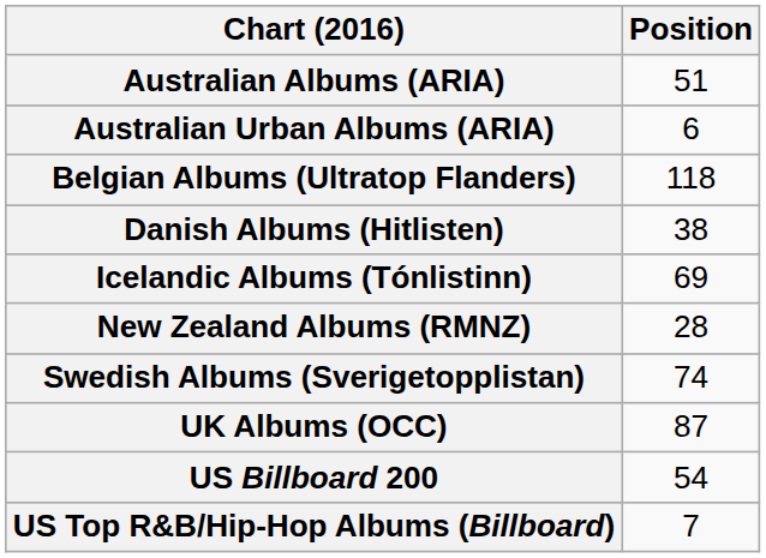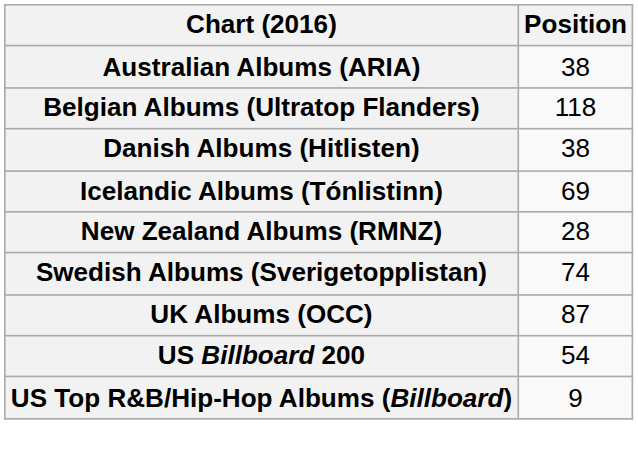 <table class="wikitable sortable plainrowheaders" style="text-align:center">
 <tr>
 <th scope="col">Chart (2016)</th>
 <th scope="col">Position</th>
 </tr>
 <tr>
 <th scope="row">Australian Albums (ARIA)</th>
-<td>51</td>
-</tr>
-<tr>
-<th scope="row">Australian Urban Albums (ARIA)</th>
-<td>6</td>
+<td>38</td>
 </tr>
 <tr>
 <th scope="row">Belgian Albums (Ultratop Flanders)</th>
 <td>118</td>
 </tr>
 <tr>
 <th scope="row">Danish Albums (Hitlisten)</th>
 <td>38</td>
 </tr>
 <tr>
 <th scope="row">Icelandic Albums (Tónlistinn)</th>
 <td>69</td>
 </tr>
 <tr>
 <th scope="row">New Zealand Albums (RMNZ)</th>
 <td>28</td>
 </tr>
 <tr>
 <th scope="row">Swedish Albums (Sverigetopplistan)</th>
 <td>74</td>
 </tr>
 <tr>
 <th scope="row">UK Albums (OCC)</th>
 <td>87</td>
 </tr>
 <tr>
 <th scope="row">US <em>Billboard</em> 200</th>
 <td>54</td>
 </tr>
 <tr>
 <th scope="row">US Top R&B/Hip-Hop Albums (<em>Billboard</em>)</th>
-<td>7</td>
+<td>9</td>
 </tr>
 </table>
